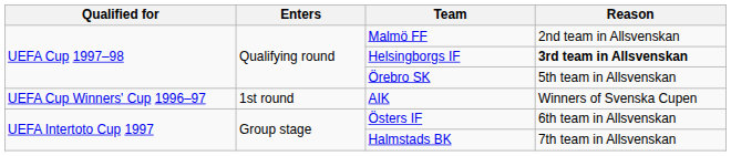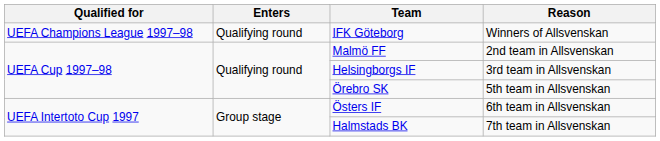 <table class="wikitable" style="text-align: left">
 <tr>
 <th style="width: 275px;">Qualified for</th>
 <th style="width: 150px;">Enters</th>
 <th style="width: 200px;">Team</th>
 <th style="width: 225px;">Reason</th>
+</tr>
+<tr>
+<td><a href='#'>UEFA Champions League</a> <a href='#'>1997–98</a></td>
+<td>Qualifying round</td>
+<td><a href='#'>IFK Göteborg</a></td>
+<td>Winners of Allsvenskan</td>
 </tr>
 <tr>
 <td rowspan=3><a href='#'>UEFA Cup</a> <a href='#'>1997–98</a></td>
 <td rowspan=3>Qualifying round</td>
 <td><a href='#'>Malmö FF</a></td>
 <td>2nd team in Allsvenskan</td>
 </tr>
 <tr>
 <td><a href='#'>Helsingborgs IF</a></td>
-<td><strong>3rd team in Allsvenskan</strong></td>
+<td>3rd team in Allsvenskan</td>
 </tr>
 <tr>
 <td><a href='#'>Örebro SK</a></td>
 <td>5th team in Allsvenskan</td>
-</tr>
-<tr>
-<td><a href='#'>UEFA Cup Winners' Cup</a> <a href='#'>1996–97</a></td>
-<td>1st round</td>
-<td><a href='#'>AIK</a></td>
-<td>Winners of Svenska Cupen</td>
 </tr>
 <tr>
 <td rowspan=2><a href='#'>UEFA Intertoto Cup</a> <a href='#'>1997</a></td>
 <td rowspan=2>Group stage</td>
 <td><a href='#'>Östers IF</a></td>
 <td>6th team in Allsvenskan</td>
 </tr>
 <tr>
 <td><a href='#'>Halmstads BK</a></td>
 <td>7th team in Allsvenskan</td>
 </tr>
 </table>
